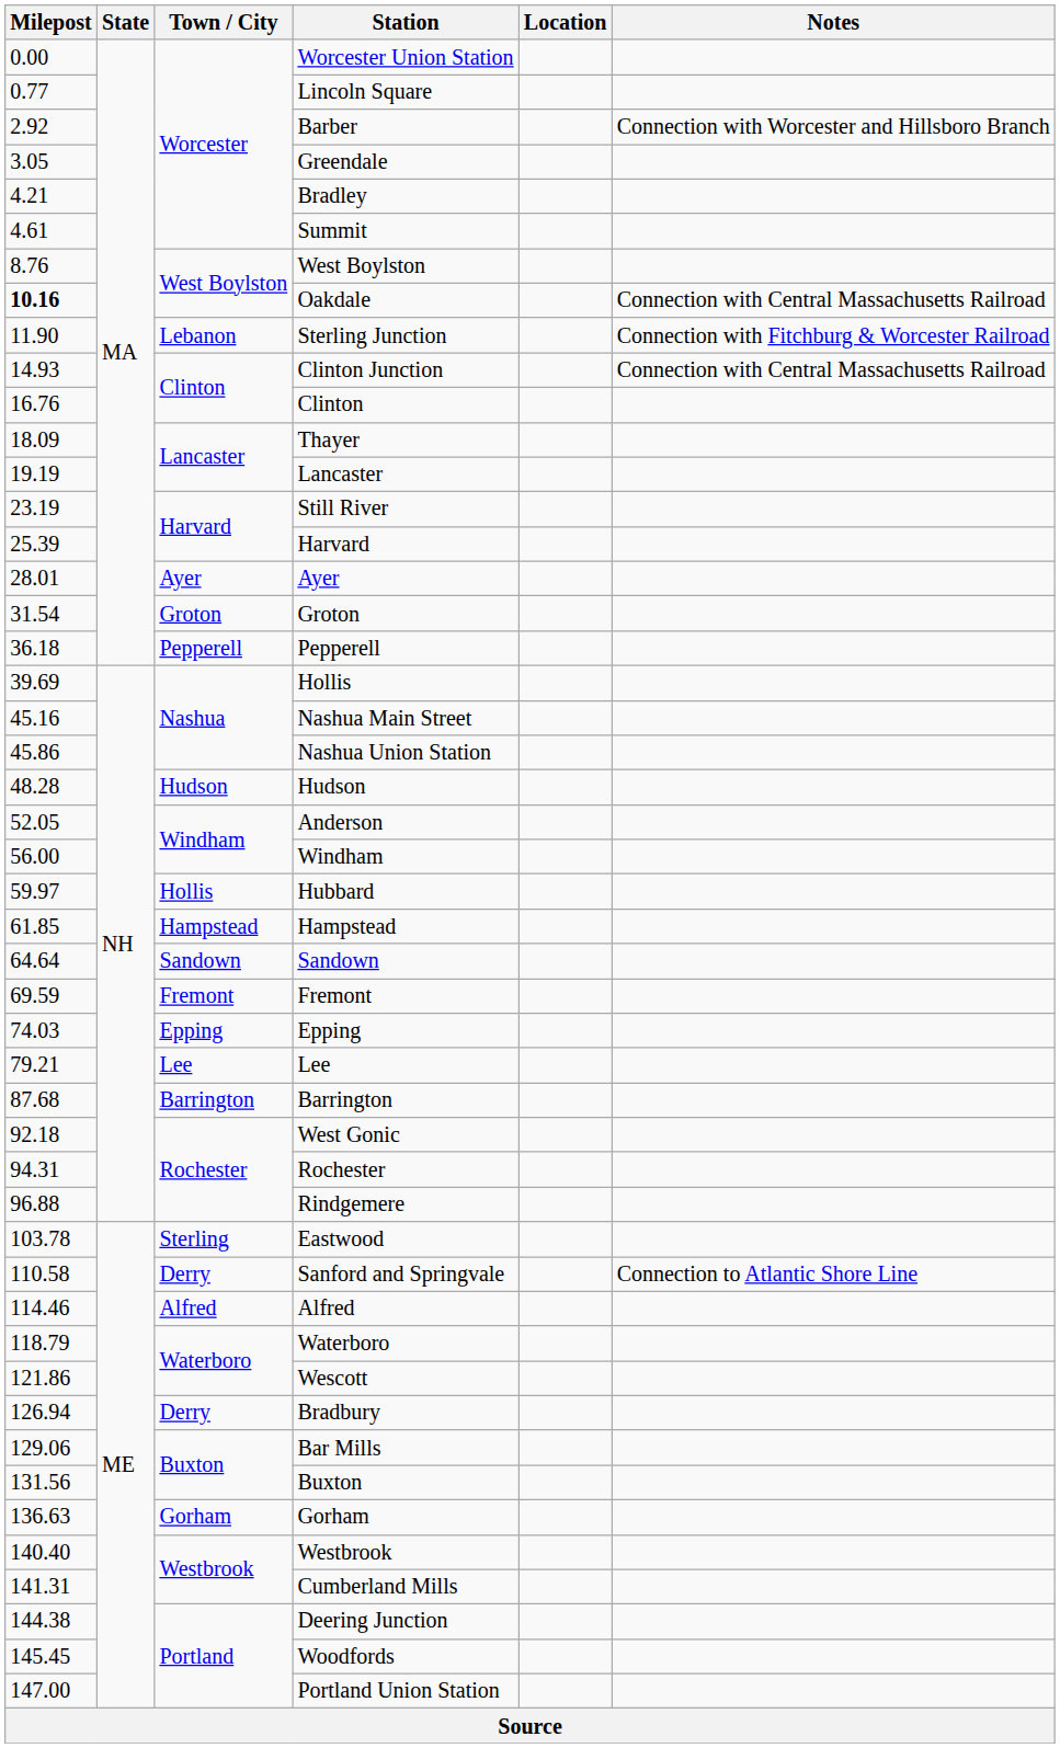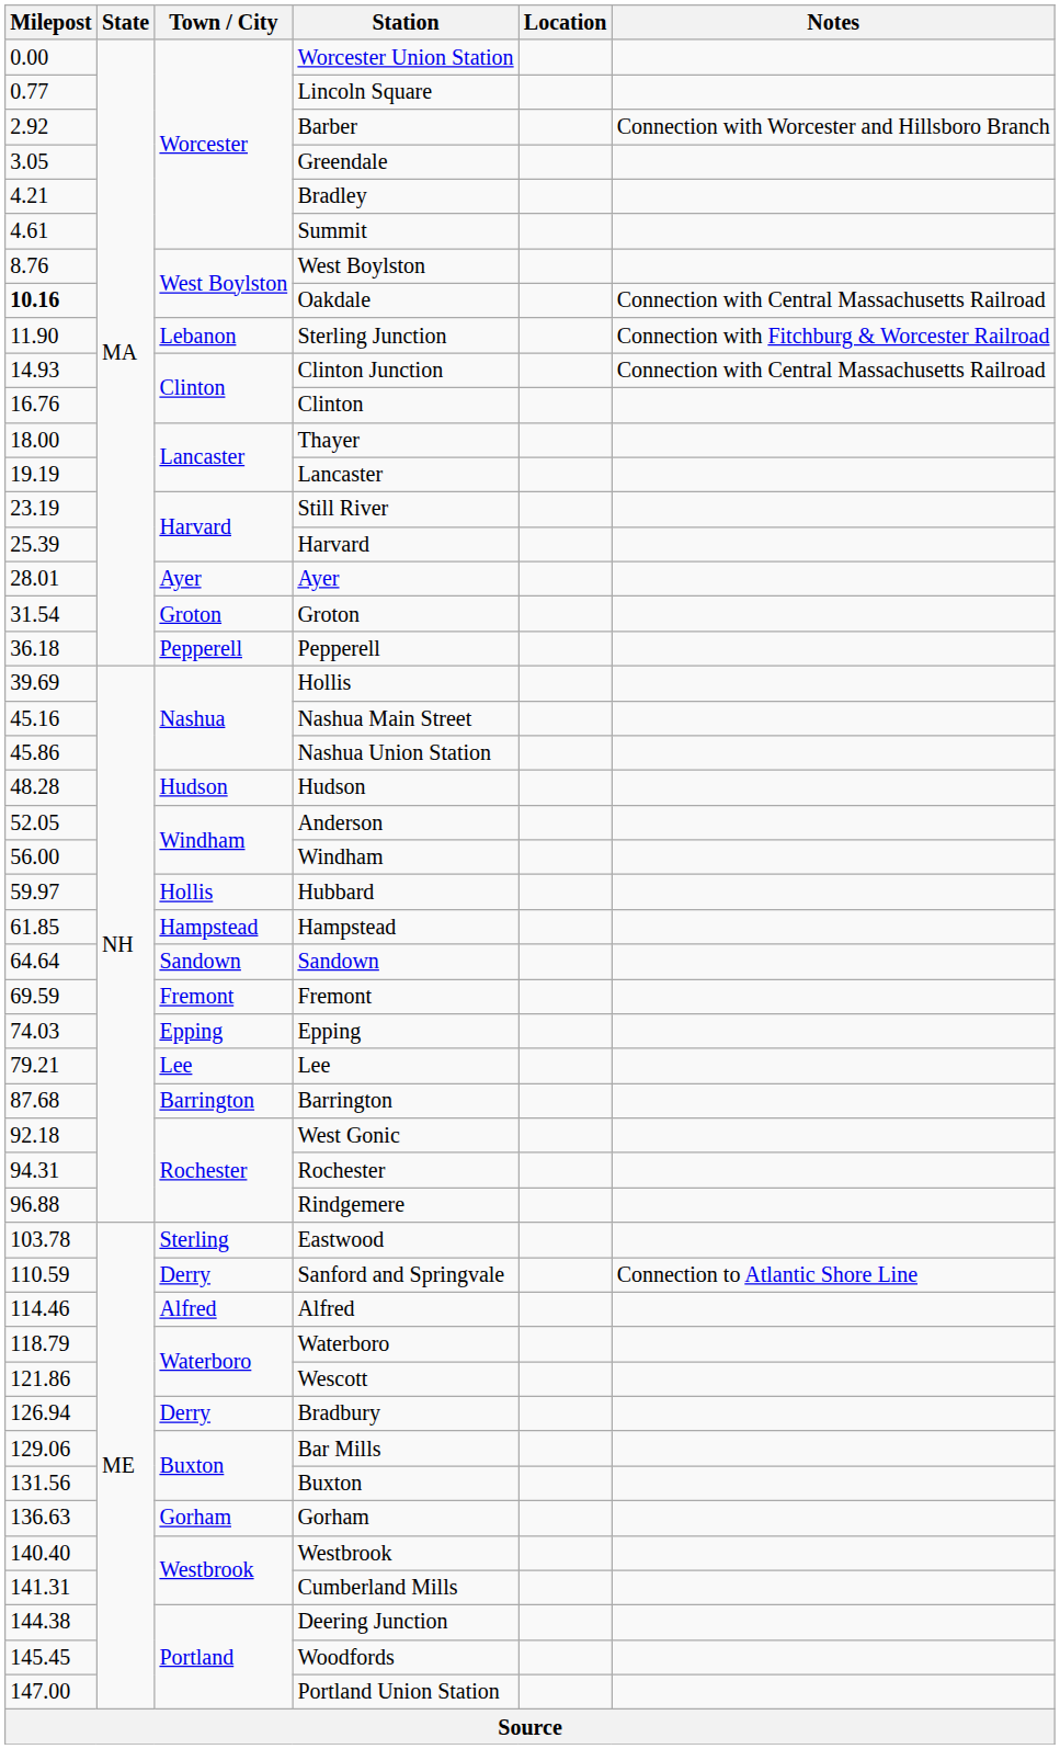 <table class="wikitable mw-collapsible">
 <tr>
 <th>Milepost</th>
 <th>State</th>
 <th>Town / City</th>
 <th>Station</th>
 <th>Location</th>
 <th>Notes</th>
 </tr>
 <tr>
 <td>0.00</td>
 <td rowspan="18">MA</td>
 <td rowspan="6"><a href='#'>Worcester</a></td>
 <td><a href='#'>Worcester Union Station</a></td>
 <td></td>
 <td></td>
 </tr>
 <tr>
 <td>0.77</td>
 <td>Lincoln Square</td>
 <td></td>
 <td></td>
 </tr>
 <tr>
 <td>2.92</td>
 <td>Barber</td>
 <td></td>
 <td>Connection with Worcester and Hillsboro Branch</td>
 </tr>
 <tr>
 <td>3.05</td>
 <td>Greendale</td>
 <td></td>
 <td></td>
 </tr>
 <tr>
 <td>4.21</td>
 <td>Bradley</td>
 <td></td>
 <td></td>
 </tr>
 <tr>
 <td>4.61</td>
 <td>Summit</td>
 <td></td>
 <td></td>
 </tr>
 <tr>
 <td>8.76</td>
 <td rowspan="2"><a href='#'>West Boylston</a></td>
 <td>West Boylston</td>
 <td></td>
 <td></td>
 </tr>
 <tr>
 <td><strong>10.16</strong></td>
 <td>Oakdale</td>
 <td></td>
 <td>Connection with Central Massachusetts Railroad</td>
 </tr>
 <tr>
 <td>11.90</td>
 <td><a href='#'>Lebanon</a></td>
 <td>Sterling Junction</td>
 <td></td>
 <td>Connection with <a href='#'>Fitchburg & Worcester Railroad</a></td>
 </tr>
 <tr>
 <td>14.93</td>
 <td rowspan="2"><a href='#'>Clinton</a></td>
 <td>Clinton Junction</td>
 <td></td>
 <td>Connection with Central Massachusetts Railroad</td>
 </tr>
 <tr>
 <td>16.76</td>
 <td>Clinton</td>
 <td></td>
 <td></td>
 </tr>
 <tr>
-<td>18.09</td>
+<td>18.00</td>
 <td rowspan="2"><a href='#'>Lancaster</a></td>
 <td>Thayer</td>
 <td></td>
 <td></td>
 </tr>
 <tr>
 <td>19.19</td>
 <td>Lancaster</td>
 <td></td>
 <td></td>
 </tr>
 <tr>
 <td>23.19</td>
 <td rowspan="2"><a href='#'>Harvard</a></td>
 <td>Still River</td>
 <td></td>
 <td></td>
 </tr>
 <tr>
 <td>25.39</td>
 <td>Harvard</td>
 <td></td>
 <td></td>
 </tr>
 <tr>
 <td>28.01</td>
 <td><a href='#'>Ayer</a></td>
 <td><a href='#'>Ayer</a></td>
 <td></td>
 <td></td>
 </tr>
 <tr>
 <td>31.54</td>
 <td><a href='#'>Groton</a></td>
 <td>Groton</td>
 <td></td>
 <td></td>
 </tr>
 <tr>
 <td>36.18</td>
 <td><a href='#'>Pepperell</a></td>
 <td>Pepperell</td>
 <td></td>
 <td></td>
 </tr>
 <tr>
 <td>39.69</td>
 <td rowspan="16">NH</td>
 <td rowspan="3"><a href='#'>Nashua</a></td>
 <td>Hollis</td>
 <td></td>
 <td></td>
 </tr>
 <tr>
 <td>45.16</td>
 <td>Nashua Main Street</td>
 <td></td>
 <td></td>
 </tr>
 <tr>
 <td>45.86</td>
 <td>Nashua Union Station</td>
 <td></td>
 <td></td>
 </tr>
 <tr>
 <td>48.28</td>
 <td><a href='#'>Hudson</a></td>
 <td>Hudson</td>
 <td></td>
 <td></td>
 </tr>
 <tr>
 <td>52.05</td>
 <td rowspan="2"><a href='#'>Windham</a></td>
 <td>Anderson</td>
 <td></td>
 <td></td>
 </tr>
 <tr>
 <td>56.00</td>
 <td>Windham</td>
 <td></td>
 <td></td>
 </tr>
 <tr>
 <td>59.97</td>
 <td><a href='#'>Hollis</a></td>
 <td>Hubbard</td>
 <td></td>
 <td></td>
 </tr>
 <tr>
 <td>61.85</td>
 <td><a href='#'>Hampstead</a></td>
 <td>Hampstead</td>
 <td></td>
 <td></td>
 </tr>
 <tr>
 <td>64.64</td>
 <td><a href='#'>Sandown</a></td>
 <td><a href='#'>Sandown</a></td>
 <td></td>
 <td></td>
 </tr>
 <tr>
 <td>69.59</td>
 <td><a href='#'>Fremont</a></td>
 <td>Fremont</td>
 <td></td>
 <td></td>
 </tr>
 <tr>
 <td>74.03</td>
 <td><a href='#'>Epping</a></td>
 <td>Epping</td>
 <td></td>
 <td></td>
 </tr>
 <tr>
 <td>79.21</td>
 <td><a href='#'>Lee</a></td>
 <td>Lee</td>
 <td></td>
 <td></td>
 </tr>
 <tr>
 <td>87.68</td>
 <td><a href='#'>Barrington</a></td>
 <td>Barrington</td>
 <td></td>
 <td></td>
 </tr>
 <tr>
 <td>92.18</td>
 <td rowspan="3"><a href='#'>Rochester</a></td>
 <td>West Gonic</td>
 <td></td>
 <td></td>
 </tr>
 <tr>
 <td>94.31</td>
 <td>Rochester</td>
 <td></td>
 <td></td>
 </tr>
 <tr>
 <td>96.88</td>
 <td>Rindgemere</td>
 <td></td>
 <td></td>
 </tr>
 <tr>
 <td>103.78</td>
 <td rowspan="14">ME</td>
 <td><a href='#'>Sterling</a></td>
 <td>Eastwood</td>
 <td></td>
 <td></td>
 </tr>
 <tr>
-<td>110.58</td>
+<td>110.59</td>
 <td><a href='#'>Derry</a></td>
 <td>Sanford and Springvale</td>
 <td></td>
 <td>Connection to <a href='#'>Atlantic Shore Line</a></td>
 </tr>
 <tr>
 <td>114.46</td>
 <td><a href='#'>Alfred</a></td>
 <td>Alfred</td>
 <td></td>
 <td></td>
 </tr>
 <tr>
 <td>118.79</td>
 <td rowspan="2"><a href='#'>Waterboro</a></td>
 <td>Waterboro</td>
 <td></td>
 <td></td>
 </tr>
 <tr>
 <td>121.86</td>
 <td>Wescott</td>
 <td></td>
 <td></td>
 </tr>
 <tr>
 <td>126.94</td>
 <td><a href='#'>Derry</a></td>
 <td>Bradbury</td>
 <td></td>
 <td></td>
 </tr>
 <tr>
 <td>129.06</td>
 <td rowspan="2"><a href='#'>Buxton</a></td>
 <td>Bar Mills</td>
 <td></td>
 <td></td>
 </tr>
 <tr>
 <td>131.56</td>
 <td>Buxton</td>
 <td></td>
 <td></td>
 </tr>
 <tr>
 <td>136.63</td>
 <td><a href='#'>Gorham</a></td>
 <td>Gorham</td>
 <td></td>
 <td></td>
 </tr>
 <tr>
 <td>140.40</td>
 <td rowspan="2"><a href='#'>Westbrook</a></td>
 <td>Westbrook</td>
 <td></td>
 <td></td>
 </tr>
 <tr>
 <td>141.31</td>
 <td>Cumberland Mills</td>
 <td></td>
 <td></td>
 </tr>
 <tr>
 <td>144.38</td>
 <td rowspan="3"><a href='#'>Portland</a></td>
 <td>Deering Junction</td>
 <td></td>
 <td></td>
 </tr>
 <tr>
 <td>145.45</td>
 <td>Woodfords</td>
 <td></td>
 <td></td>
 </tr>
 <tr>
 <td>147.00</td>
 <td>Portland Union Station</td>
 <td></td>
 <td></td>
 </tr>
 <tr>
 <th colspan="6">Source</th>
 </tr>
 </table>
